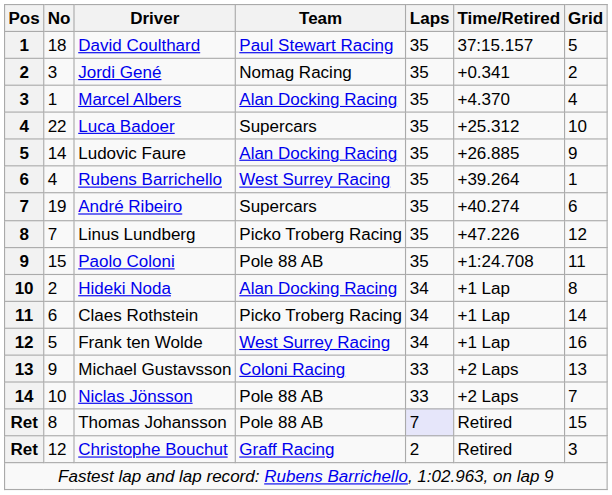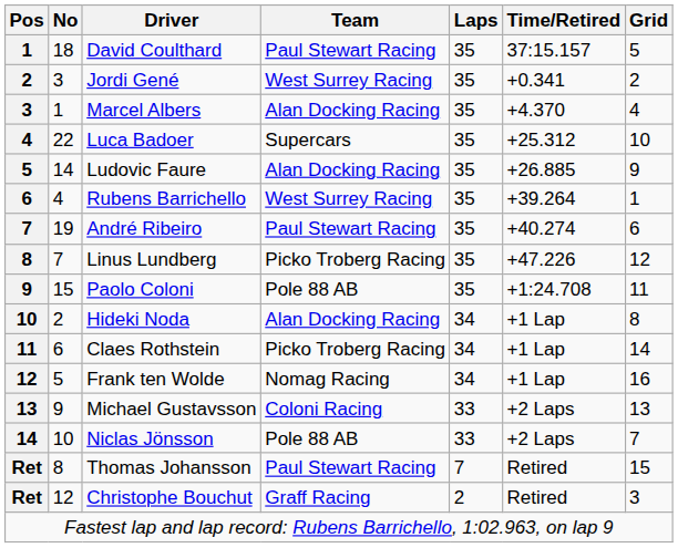 <table class="wikitable" style="font-size: 95%;">
 <tr>
 <th>Pos</th>
 <th>No</th>
 <th>Driver</th>
 <th>Team</th>
 <th>Laps</th>
 <th>Time/Retired</th>
 <th>Grid</th>
 </tr>
 <tr>
 <th>1</th>
 <td>18</td>
 <td> <a href='#'>David Coulthard</a></td>
 <td><a href='#'>Paul Stewart Racing</a></td>
 <td>35</td>
 <td>37:15.157</td>
 <td>5</td>
 </tr>
 <tr>
 <th>2</th>
 <td>3</td>
 <td> <a href='#'>Jordi Gené</a></td>
-<td>Nomag Racing</td>
+<td><a href='#'>West Surrey Racing</a></td>
 <td>35</td>
 <td>+0.341</td>
 <td>2</td>
 </tr>
 <tr>
 <th>3</th>
 <td>1</td>
 <td> <a href='#'>Marcel Albers</a></td>
 <td><a href='#'>Alan Docking Racing</a></td>
 <td>35</td>
 <td>+4.370</td>
 <td>4</td>
 </tr>
 <tr>
 <th>4</th>
 <td>22</td>
 <td> <a href='#'>Luca Badoer</a></td>
 <td>Supercars</td>
 <td>35</td>
 <td>+25.312</td>
 <td>10</td>
 </tr>
 <tr>
 <th>5</th>
 <td>14</td>
 <td> Ludovic Faure</td>
 <td><a href='#'>Alan Docking Racing</a></td>
 <td>35</td>
 <td>+26.885</td>
 <td>9</td>
 </tr>
 <tr>
 <th>6</th>
 <td>4</td>
 <td> <a href='#'>Rubens Barrichello</a></td>
 <td><a href='#'>West Surrey Racing</a></td>
 <td>35</td>
 <td>+39.264</td>
 <td>1</td>
 </tr>
 <tr>
 <th>7</th>
 <td>19</td>
 <td> <a href='#'>André Ribeiro</a></td>
-<td>Supercars</td>
+<td><a href='#'>Paul Stewart Racing</a></td>
 <td>35</td>
 <td>+40.274</td>
 <td>6</td>
 </tr>
 <tr>
 <th>8</th>
 <td>7</td>
 <td> Linus Lundberg</td>
 <td>Picko Troberg Racing</td>
 <td>35</td>
 <td>+47.226</td>
 <td>12</td>
 </tr>
 <tr>
 <th>9</th>
 <td>15</td>
 <td> <a href='#'>Paolo Coloni</a></td>
 <td>Pole 88 AB</td>
 <td>35</td>
 <td>+1:24.708</td>
 <td>11</td>
 </tr>
 <tr>
 <th>10</th>
 <td>2</td>
 <td> <a href='#'>Hideki Noda</a></td>
 <td><a href='#'>Alan Docking Racing</a></td>
 <td>34</td>
 <td>+1 Lap</td>
 <td>8</td>
 </tr>
 <tr>
 <th>11</th>
 <td>6</td>
 <td> Claes Rothstein</td>
 <td>Picko Troberg Racing</td>
 <td>34</td>
 <td>+1 Lap</td>
 <td>14</td>
 </tr>
 <tr>
 <th>12</th>
 <td>5</td>
 <td> Frank ten Wolde</td>
-<td><a href='#'>West Surrey Racing</a></td>
+<td>Nomag Racing</td>
 <td>34</td>
 <td>+1 Lap</td>
 <td>16</td>
 </tr>
 <tr>
 <th>13</th>
 <td>9</td>
 <td> Michael Gustavsson</td>
 <td><a href='#'>Coloni Racing</a></td>
 <td>33</td>
 <td>+2 Laps</td>
 <td>13</td>
 </tr>
 <tr>
 <th>14</th>
 <td>10</td>
 <td> <a href='#'>Niclas Jönsson</a></td>
 <td>Pole 88 AB</td>
 <td>33</td>
 <td>+2 Laps</td>
 <td>7</td>
 </tr>
 <tr>
 <th>Ret</th>
 <td>8</td>
 <td> Thomas Johansson</td>
-<td>Pole 88 AB</td>
-<td style="background: lavender;">7</td>
+<td><a href='#'>Paul Stewart Racing</a></td>
+<td>7</td>
 <td>Retired</td>
 <td>15</td>
 </tr>
 <tr>
 <th>Ret</th>
 <td>12</td>
 <td> <a href='#'>Christophe Bouchut</a></td>
 <td><a href='#'>Graff Racing</a></td>
 <td>2</td>
 <td>Retired</td>
 <td>3</td>
 </tr>
 <tr>
 <td colspan=7 align=center><em>Fastest lap and lap record: <a href='#'>Rubens Barrichello</a>, 1:02.963,  on lap 9</em></td>
 </tr>
 </table>
